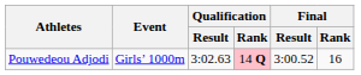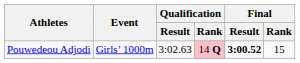 <table class="wikitable" border="1" style="font-size:90%">
 <tr>
 <th rowspan=2>Athletes</th>
 <th rowspan=2>Event</th>
 <th colspan=2>Qualification</th>
 <th colspan=2>Final</th>
 </tr>
 <tr>
 <th>Result</th>
 <th>Rank</th>
 <th>Result</th>
 <th>Rank</th>
 </tr>
 <tr>
 <td><a href='#'>Pouwedeou Adjodi</a></td>
 <td><a href='#'>Girls’ 1000m</a></td>
 <td align=center>3:02.63</td>
 <td align=center style="background: pink;">14 <strong>Q</strong></td>
-<td align=center>3:00.52</td>
-<td align=center>16</td>
+<td align=center><strong>3:00.52</strong></td>
+<td align=center>15</td>
 </tr>
 </table>
